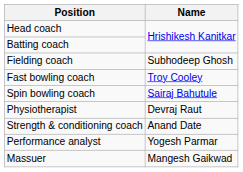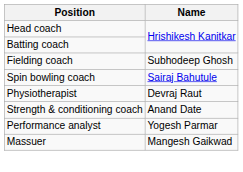 <table class="wikitable">
 <tr>
 <th>Position</th>
 <th>Name</th>
 </tr>
 <tr>
 <td>Head coach</td>
 <td rowspan="2"><a href='#'>Hrishikesh Kanitkar</a></td>
 </tr>
 <tr>
 <td>Batting coach</td>
 </tr>
 <tr>
 <td>Fielding coach</td>
 <td>Subhodeep Ghosh</td>
-</tr>
-<tr>
-<td>Fast bowling coach</td>
-<td><a href='#'>Troy Cooley</a></td>
 </tr>
 <tr>
 <td>Spin bowling coach</td>
 <td><a href='#'>Sairaj Bahutule</a></td>
 </tr>
 <tr>
 <td>Physiotherapist</td>
 <td>Devraj Raut</td>
 </tr>
 <tr>
 <td>Strength & conditioning coach</td>
 <td>Anand Date</td>
 </tr>
 <tr>
 <td>Performance analyst</td>
 <td>Yogesh Parmar</td>
 </tr>
 <tr>
 <td>Massuer</td>
 <td>Mangesh Gaikwad</td>
 </tr>
 </table>
